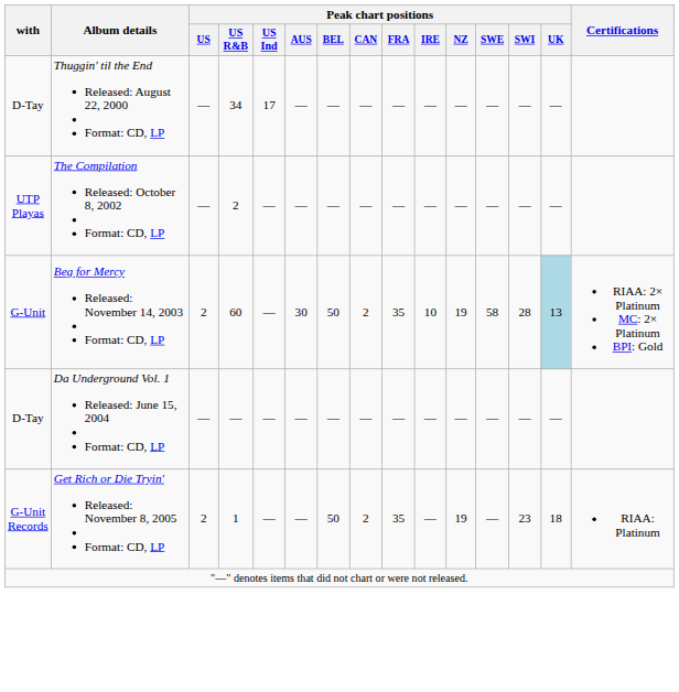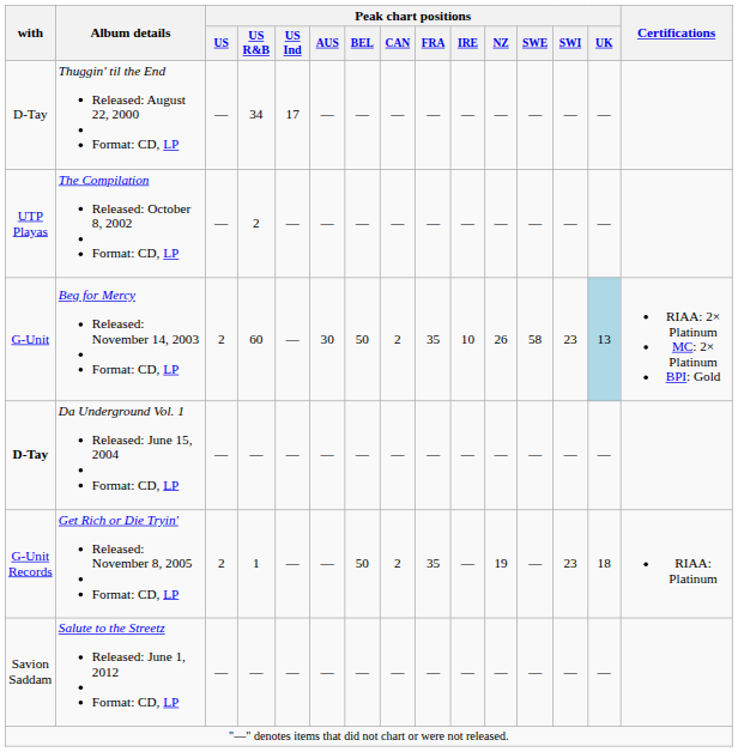 <table class="wikitable" style="text-align:center;">
 <tr>
 <th rowspan="2">with</th>
 <th rowspan="2" style="width:215px;">Album details</th>
 <th colspan="12">Peak chart positions</th>
 <th rowspan="2" style="width:145px;"><a href='#'>Certifications</a></th>
 </tr>
 <tr>
 <th style="width:3em; font-size:85%"><a href='#'>US</a><br></th>
 <th style="width:3em; font-size:90%"><a href='#'>US<br>R&B</a><br></th>
 <th style="width:3em; font-size:90%"><a href='#'>US Ind</a><br></th>
 <th style="width:3em; font-size:85%"><a href='#'>AUS</a><br></th>
 <th style="width:3em; font-size:85%"><a href='#'>BEL</a><br></th>
 <th style="width:3em; font-size:85%"><a href='#'>CAN</a><br></th>
 <th style="width:3em; font-size:85%"><a href='#'>FRA</a><br></th>
 <th style="width:3em; font-size:85%"><a href='#'>IRE</a><br></th>
 <th style="width:3em; font-size:85%"><a href='#'>NZ</a><br></th>
 <th style="width:3em; font-size:85%"><a href='#'>SWE</a></th>
 <th style="width:3em; font-size:85%"><a href='#'>SWI</a></th>
 <th style="width:3em; font-size:85%"><a href='#'>UK</a><br></th>
 </tr>
 <tr>
 <td>D-Tay</td>
 <td style="text-align:left;"><em>Thuggin' til the End</em><br><ul><li>Released: August 22, 2000</li><li></li><li>Format: CD, <a href='#'>LP</a></li></ul></td>
 <td>—</td>
 <td>34</td>
 <td>17</td>
 <td>—</td>
 <td>—</td>
 <td>—</td>
 <td>—</td>
 <td>—</td>
 <td>—</td>
 <td>—</td>
 <td>—</td>
 <td>—</td>
 <td></td>
 </tr>
 <tr>
 <td><a href='#'>UTP Playas</a></td>
 <td style="text-align:left;"><em><a href='#'>The Compilation</a></em><br><ul><li>Released: October 8, 2002</li><li></li><li>Format: CD, <a href='#'>LP</a></li></ul></td>
 <td>—</td>
 <td>2</td>
 <td>—</td>
 <td>—</td>
 <td>—</td>
 <td>—</td>
 <td>—</td>
 <td>—</td>
 <td>—</td>
 <td>—</td>
 <td>—</td>
 <td>—</td>
 <td></td>
 </tr>
 <tr>
 <td><a href='#'>G-Unit</a></td>
 <td style="text-align:left;"><em><a href='#'>Beg for Mercy</a></em><br><ul><li>Released: November 14, 2003</li><li></li><li>Format: CD, <a href='#'>LP</a></li></ul></td>
 <td>2</td>
 <td>60</td>
 <td>—</td>
 <td>30</td>
 <td>50</td>
 <td>2</td>
 <td>35</td>
 <td>10</td>
-<td>19</td>
+<td>26</td>
 <td>58</td>
-<td>28</td>
+<td>23</td>
 <td style="background: lightblue;">13</td>
 <td><br><ul><li>RIAA: 2× Platinum</li><li><a href='#'>MC</a>: 2× Platinum</li><li><a href='#'>BPI</a>: Gold</li></ul></td>
 </tr>
 <tr>
-<td>D-Tay</td>
+<td><strong>D-Tay</strong></td>
 <td style="text-align:left;"><em>Da Underground Vol. 1</em><br><ul><li>Released: June 15, 2004</li><li></li><li>Format: CD, <a href='#'>LP</a></li></ul></td>
 <td>—</td>
 <td>—</td>
 <td>—</td>
 <td>—</td>
 <td>—</td>
 <td>—</td>
 <td>—</td>
 <td>—</td>
 <td>—</td>
 <td>—</td>
 <td>—</td>
 <td>—</td>
 <td></td>
 </tr>
 <tr>
 <td><a href='#'>G-Unit Records</a></td>
 <td style="text-align:left;"><em><a href='#'>Get Rich or Die Tryin'</a></em><br><ul><li>Released: November 8, 2005</li><li></li><li>Format: CD, <a href='#'>LP</a></li></ul></td>
 <td>2</td>
 <td>1</td>
 <td>—</td>
 <td>—</td>
 <td>50</td>
 <td>2</td>
 <td>35</td>
 <td>—</td>
 <td>19</td>
 <td>—</td>
 <td>23</td>
 <td>18</td>
 <td><br><ul><li>RIAA: Platinum</li></ul></td>
 </tr>
 <tr>
+<td>Savion Saddam</td>
+<td style="text-align:left;"><em><a href='#'>Salute to the Streetz</a></em><br><ul><li>Released: June 1, 2012</li><li></li><li>Format: CD, <a href='#'>LP</a></li></ul></td>
+<td>—</td>
+<td>—</td>
+<td>—</td>
+<td>—</td>
+<td>—</td>
+<td>—</td>
+<td>—</td>
+<td>—</td>
+<td>—</td>
+<td>—</td>
+<td>—</td>
+<td>—</td>
+<td></td>
+</tr>
+<tr>
 <td colspan="15" style="font-size:90%">"—" denotes items that did not chart or were not released.</td>
 </tr>
 </table>
